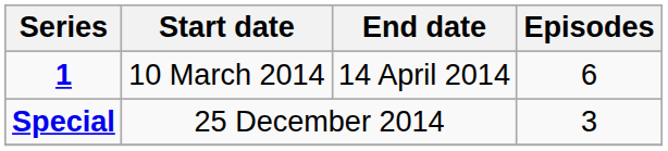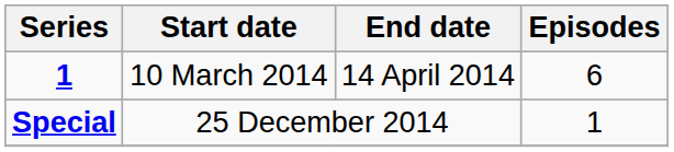 <table class="wikitable" style="text-align:center;">
 <tr>
 <th>Series</th>
 <th>Start date</th>
 <th>End date</th>
 <th>Episodes</th>
 </tr>
 <tr>
 <td><strong><a href='#'>1</a></strong></td>
 <td>10 March 2014</td>
 <td>14 April 2014</td>
 <td>6</td>
 </tr>
 <tr>
 <td><strong><a href='#'>Special</a></strong></td>
 <td colspan=2>25 December 2014</td>
-<td>3</td>
+<td>1</td>
 </tr>
 <tr>
 </tr>
 </table>
